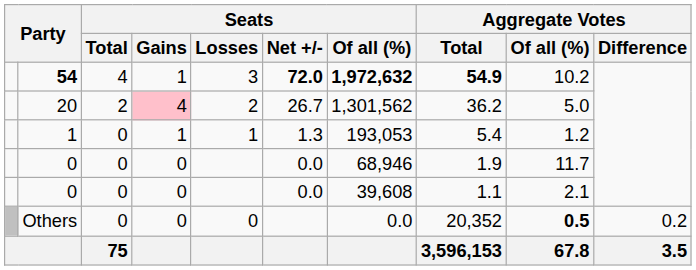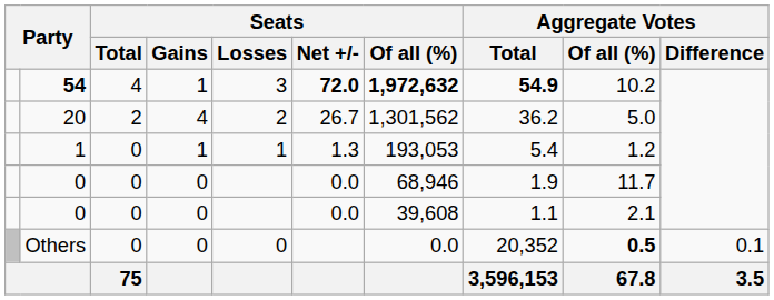 <table class="wikitable sortable" style="text-align:right; font-size:95%;">
 <tr>
 <th colspan="2" rowspan="2">Party</th>
 <th colspan="5">Seats</th>
 <th colspan="3">Aggregate Votes</th>
 </tr>
 <tr>
 <th>Total</th>
 <th>Gains</th>
 <th>Losses</th>
 <th>Net +/-</th>
 <th>Of all (%)</th>
 <th>Total</th>
 <th>Of all (%)</th>
 <th>Difference</th>
 </tr>
 <tr>
 <td></td>
 <td><strong>54</strong></td>
 <td>4</td>
 <td>1</td>
 <td>3</td>
 <td><strong>72.0</strong></td>
 <td><strong>1,972,632</strong></td>
 <td><strong>54.9</strong></td>
 <td>10.2</td>
 </tr>
 <tr>
 <td></td>
 <td>20</td>
 <td>2</td>
-<td style="background: pink;">4</td>
+<td>4</td>
 <td>2</td>
 <td>26.7</td>
 <td>1,301,562</td>
 <td>36.2</td>
 <td>5.0</td>
 </tr>
 <tr>
 <td></td>
 <td>1</td>
 <td>0</td>
 <td>1</td>
 <td>1</td>
 <td>1.3</td>
 <td>193,053</td>
 <td>5.4</td>
 <td>1.2</td>
 </tr>
 <tr>
 <td></td>
 <td>0</td>
 <td>0</td>
 <td>0</td>
 <td></td>
 <td>0.0</td>
 <td>68,946</td>
 <td>1.9</td>
 <td>11.7</td>
 </tr>
 <tr>
 <td></td>
 <td>0</td>
 <td>0</td>
 <td>0</td>
 <td></td>
 <td>0.0</td>
 <td>39,608</td>
 <td>1.1</td>
 <td>2.1</td>
 </tr>
 <tr>
 <td style="background:silver;"> </td>
 <td align=left>Others</td>
 <td>0</td>
 <td>0</td>
 <td>0</td>
 <td></td>
 <td>0.0</td>
 <td>20,352</td>
 <td><strong>0.5</strong></td>
-<td>0.2</td>
+<td>0.1</td>
 </tr>
 <tr class="sortbottom">
 <td style="background:#f2f2f2;" colspan="2"></td>
 <td style="background:#f2f2f2;"><strong>75</strong></td>
 <td style="background:#f2f2f2;"></td>
 <td style="background:#f2f2f2;"></td>
 <td style="background:#f2f2f2;"></td>
 <td style="background:#f2f2f2;"></td>
 <td style="background:#f2f2f2;"><strong>3,596,153</strong></td>
 <td style="background:#f2f2f2;"><strong>67.8</strong></td>
 <td style="background:#f2f2f2;"><strong>3.5</strong></td>
 </tr>
 </table>
